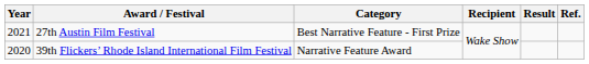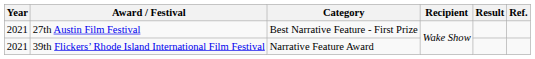 <table class="wikitable">
 <tr>
 <th>Year</th>
 <th>Award / Festival</th>
 <th>Category</th>
 <th>Recipient</th>
 <th>Result</th>
 <th>Ref.</th>
 </tr>
 <tr>
 <td>2021</td>
 <td>27th <a href='#'>Austin Film Festival</a></td>
 <td>Best Narrative Feature - First Prize</td>
 <td rowspan="2"><em>Wake Show</em></td>
 <td></td>
 <td></td>
 </tr>
 <tr>
-<td>2020</td>
+<td>2021</td>
 <td>39th <a href='#'>Flickers’ Rhode Island International Film Festival</a></td>
 <td>Narrative Feature Award</td>
 <td></td>
 <td></td>
 </tr>
 </table>
